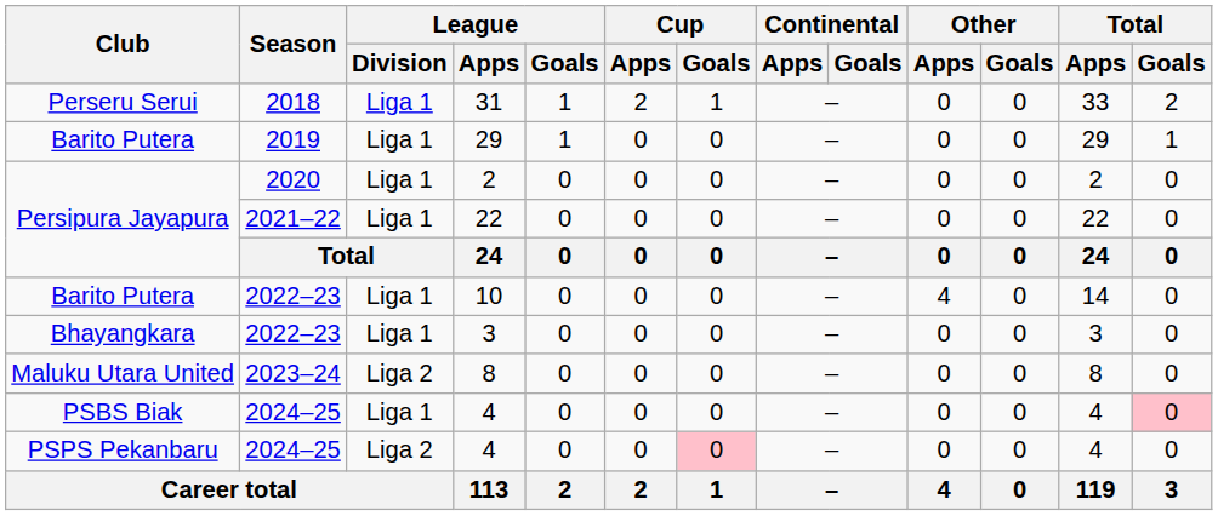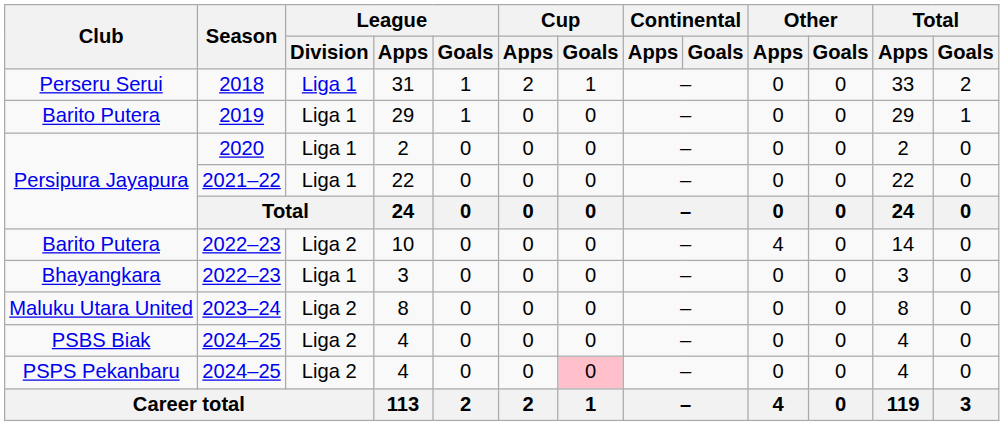 <table class="wikitable" style="text-align:center">
 <tr>
 <th rowspan="2">Club</th>
 <th rowspan="2">Season</th>
 <th colspan="3">League</th>
 <th colspan="2">Cup</th>
 <th colspan="2">Continental</th>
 <th colspan="2">Other</th>
 <th colspan="2">Total</th>
 </tr>
 <tr>
 <th>Division</th>
 <th>Apps</th>
 <th>Goals</th>
 <th>Apps</th>
 <th>Goals</th>
 <th>Apps</th>
 <th>Goals</th>
 <th>Apps</th>
 <th>Goals</th>
 <th>Apps</th>
 <th>Goals</th>
 </tr>
 <tr>
 <td rowspan="1" valign="center"><a href='#'>Perseru Serui</a></td>
 <td><a href='#'>2018</a></td>
 <td><a href='#'>Liga 1</a></td>
 <td>31</td>
 <td>1</td>
 <td>2</td>
 <td>1</td>
 <td colspan="2">–</td>
 <td>0</td>
 <td>0</td>
 <td>33</td>
 <td>2</td>
 </tr>
 <tr>
 <td rowspan="1" valign="center"><a href='#'>Barito Putera</a></td>
 <td><a href='#'>2019</a></td>
 <td>Liga 1</td>
 <td>29</td>
 <td>1</td>
 <td>0</td>
 <td>0</td>
 <td colspan="2">–</td>
 <td>0</td>
 <td>0</td>
 <td>29</td>
 <td>1</td>
 </tr>
 <tr>
 <td rowspan="3"><a href='#'>Persipura Jayapura</a></td>
 <td><a href='#'>2020</a></td>
 <td>Liga 1</td>
 <td>2</td>
 <td>0</td>
 <td>0</td>
 <td>0</td>
 <td colspan="2">–</td>
 <td>0</td>
 <td>0</td>
 <td>2</td>
 <td>0</td>
 </tr>
 <tr>
 <td><a href='#'>2021–22</a></td>
 <td>Liga 1</td>
 <td>22</td>
 <td>0</td>
 <td>0</td>
 <td>0</td>
 <td colspan="2">–</td>
 <td>0</td>
 <td>0</td>
 <td>22</td>
 <td>0</td>
 </tr>
 <tr>
 <th colspan="2">Total</th>
 <th>24</th>
 <th>0</th>
 <th>0</th>
 <th>0</th>
 <th colspan="2">–</th>
 <th>0</th>
 <th>0</th>
 <th>24</th>
 <th>0</th>
 </tr>
 <tr>
 <td rowspan="1"><a href='#'>Barito Putera</a></td>
 <td><a href='#'>2022–23</a></td>
-<td rowspan="1">Liga 1</td>
+<td rowspan="1">Liga 2</td>
 <td>10</td>
 <td>0</td>
 <td>0</td>
 <td>0</td>
 <td colspan="2">–</td>
 <td>4</td>
 <td>0</td>
 <td>14</td>
 <td>0</td>
 </tr>
 <tr>
 <td rowspan="1"><a href='#'>Bhayangkara</a></td>
 <td><a href='#'>2022–23</a></td>
 <td rowspan="1">Liga 1</td>
 <td>3</td>
 <td>0</td>
 <td>0</td>
 <td>0</td>
 <td colspan="2">–</td>
 <td>0</td>
 <td>0</td>
 <td>3</td>
 <td>0</td>
 </tr>
 <tr>
 <td rowspan="1"><a href='#'>Maluku Utara United</a></td>
 <td><a href='#'>2023–24</a></td>
 <td rowspan="1">Liga 2</td>
 <td>8</td>
 <td>0</td>
 <td>0</td>
 <td>0</td>
 <td colspan="2">–</td>
 <td>0</td>
 <td>0</td>
 <td>8</td>
 <td>0</td>
 </tr>
 <tr>
 <td rowspan="1"><a href='#'>PSBS Biak</a></td>
 <td><a href='#'>2024–25</a></td>
-<td rowspan="1">Liga 1</td>
+<td rowspan="1">Liga 2</td>
 <td>4</td>
 <td>0</td>
 <td>0</td>
 <td>0</td>
 <td colspan="2">–</td>
 <td>0</td>
 <td>0</td>
 <td>4</td>
-<td style="background: pink;">0</td>
+<td>0</td>
 </tr>
 <tr>
 <td rowspan="1"><a href='#'>PSPS Pekanbaru</a></td>
 <td><a href='#'>2024–25</a></td>
 <td rowspan="1">Liga 2</td>
 <td>4</td>
 <td>0</td>
 <td>0</td>
 <td style="background: pink;">0</td>
 <td colspan="2">–</td>
 <td>0</td>
 <td>0</td>
 <td>4</td>
 <td>0</td>
 </tr>
 <tr>
 <th colspan="3">Career total</th>
 <th>113</th>
 <th>2</th>
 <th>2</th>
 <th>1</th>
 <th colspan="2">–</th>
 <th>4</th>
 <th>0</th>
 <th>119</th>
 <th>3</th>
 </tr>
 </table>
